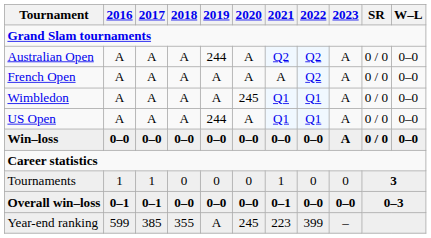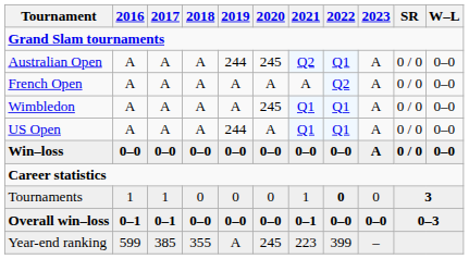 <table class="wikitable" style=text-align:center>
 <tr>
 <th>Tournament</th>
 <th><a href='#'>2016</a></th>
 <th><a href='#'>2017</a></th>
 <th><a href='#'>2018</a></th>
 <th><a href='#'>2019</a></th>
 <th><a href='#'>2020</a></th>
 <th><a href='#'>2021</a></th>
 <th><a href='#'>2022</a></th>
 <th><a href='#'>2023</a></th>
 <th>SR</th>
 <th>W–L</th>
 </tr>
 <tr>
 <td colspan="11" align="left"><strong><a href='#'>Grand Slam tournaments</a></strong></td>
 </tr>
 <tr>
 <td align=left><a href='#'>Australian Open</a></td>
 <td>A</td>
 <td>A</td>
 <td>A</td>
 <td>244</td>
-<td>A</td>
+<td>245</td>
 <td bgcolor=f0f8ff><a href='#'>Q2</a></td>
-<td bgcolor=f0f8ff><a href='#'>Q2</a></td>
+<td bgcolor=f0f8ff><a href='#'>Q1</a></td>
 <td>A</td>
 <td>0 / 0</td>
 <td>0–0</td>
 </tr>
 <tr>
 <td align=left><a href='#'>French Open</a></td>
 <td>A</td>
 <td>A</td>
 <td>A</td>
 <td>A</td>
 <td>A</td>
 <td>A</td>
 <td bgcolor=f0f8ff><a href='#'>Q2</a></td>
 <td>A</td>
 <td>0 / 0</td>
 <td>0–0</td>
 </tr>
 <tr>
 <td align=left><a href='#'>Wimbledon</a></td>
 <td>A</td>
 <td>A</td>
 <td>A</td>
 <td>A</td>
 <td>245</td>
 <td bgcolor=f0f8ff><a href='#'>Q1</a></td>
 <td bgcolor=f0f8ff><a href='#'>Q1</a></td>
 <td>A</td>
 <td>0 / 0</td>
 <td>0–0</td>
 </tr>
 <tr>
 <td align=left><a href='#'>US Open</a></td>
 <td>A</td>
 <td>A</td>
 <td>A</td>
 <td>244</td>
 <td>A</td>
 <td bgcolor=f0f8ff><a href='#'>Q1</a></td>
 <td bgcolor=f0f8ff><a href='#'>Q1</a></td>
 <td>A</td>
 <td>0 / 0</td>
 <td>0–0</td>
 </tr>
 <tr style=background:#efefef;font-weight:bold>
 <td align=left>Win–loss</td>
 <td>0–0</td>
 <td>0–0</td>
 <td>0–0</td>
 <td>0–0</td>
 <td>0–0</td>
 <td>0–0</td>
 <td>0–0</td>
 <td>A</td>
 <td>0 / 0</td>
 <td>0–0</td>
 </tr>
 <tr>
 <td colspan="11" align="left"><strong>Career statistics</strong></td>
 </tr>
 <tr bgcolor=efefef>
 <td align=left>Tournaments</td>
 <td>1</td>
 <td>1</td>
 <td>0</td>
 <td>0</td>
 <td>0</td>
 <td>1</td>
-<td>0</td>
+<td><strong>0</strong></td>
 <td>0</td>
 <td colspan=2><strong>3</strong></td>
 </tr>
 <tr style="font-weight:bold; background:#efefef;">
 <td style="text-align:left;">Overall win–loss</td>
 <td>0–1</td>
 <td>0–1</td>
 <td>0–0</td>
 <td>0–0</td>
 <td>0–0</td>
 <td>0–1</td>
 <td>0–0</td>
 <td>0–0</td>
 <td colspan=2>0–3</td>
 </tr>
 <tr bgcolor=efefef>
 <td align=left>Year-end ranking</td>
 <td>599</td>
 <td>385</td>
 <td>355</td>
 <td>A</td>
 <td>245</td>
 <td>223</td>
 <td>399</td>
 <td>–</td>
 <td colspan=2></td>
 </tr>
 </table>
